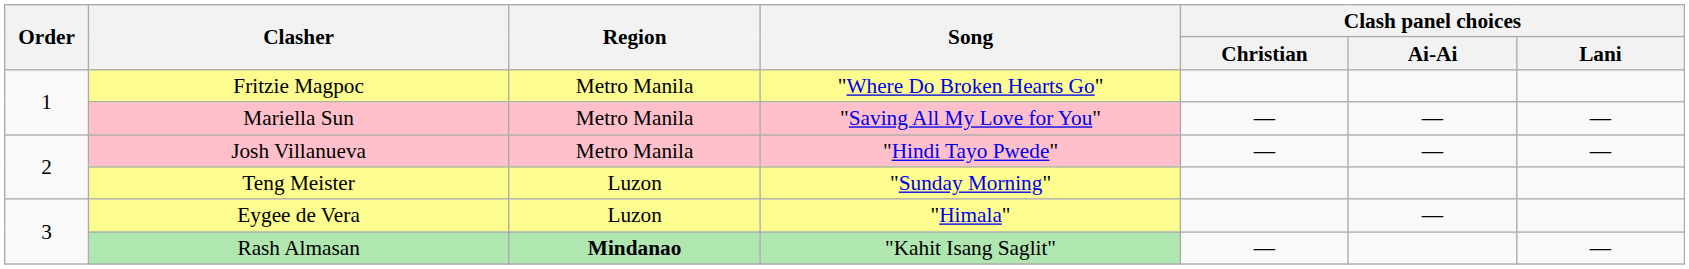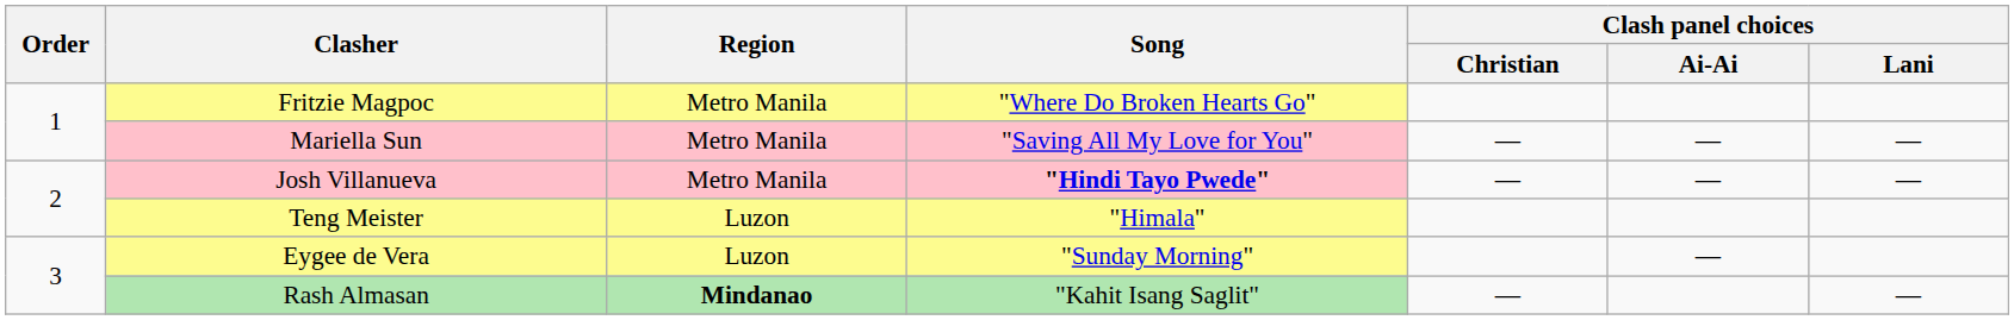 <table class="wikitable" style="text-align:center; line-height:17px; width:100%;">
 <tr>
 <th rowspan="2" width="5%">Order</th>
 <th rowspan="2" width="25%">Clasher</th>
 <th rowspan="2">Region</th>
 <th rowspan="2" width="25%">Song</th>
 <th colspan="3" width="30%">Clash panel choices</th>
 </tr>
 <tr>
 <th width="10%">Christian</th>
 <th width="10%">Ai-Ai</th>
 <th width="10%">Lani</th>
 </tr>
 <tr>
 <td rowspan="2">1</td>
 <td style="background:#fdfc8f;">Fritzie Magpoc</td>
 <td style="background:#fdfc8f;">Metro Manila</td>
 <td style="background:#fdfc8f;">"<a href='#'>Where Do Broken Hearts Go</a>"</td>
 <td><strong></strong></td>
 <td><strong></strong></td>
 <td><strong></strong></td>
 </tr>
 <tr>
 <td style="background:pink;">Mariella Sun</td>
 <td style="background:pink;">Metro Manila</td>
 <td style="background:pink;">"<a href='#'>Saving All My Love for You</a>"</td>
 <td>—</td>
 <td>—</td>
 <td>—</td>
 </tr>
 <tr>
 <td rowspan="2">2</td>
 <td style="background:pink;">Josh Villanueva</td>
 <td style="background:pink;">Metro Manila</td>
-<td style="background:pink;">"<a href='#'>Hindi Tayo Pwede</a>"</td>
+<td style="background:pink;"><strong>"<a href='#'>Hindi Tayo Pwede</a>"</strong></td>
 <td>—</td>
 <td>—</td>
 <td>—</td>
 </tr>
 <tr>
 <td style="background:#fdfc8f;">Teng Meister</td>
 <td style="background:#fdfc8f;">Luzon</td>
-<td style="background:#fdfc8f;">"<a href='#'>Sunday Morning</a>"</td>
+<td style="background:#fdfc8f;">"<a href='#'>Himala</a>"</td>
 <td><strong></strong></td>
 <td><strong></strong></td>
 <td><strong></strong></td>
 </tr>
 <tr>
 <td rowspan="2">3</td>
 <td style="background:#fdfc8f;">Eygee de Vera</td>
 <td style="background:#fdfc8f;">Luzon</td>
-<td style="background:#fdfc8f;">"<a href='#'>Himala</a>"</td>
+<td style="background:#fdfc8f;">"<a href='#'>Sunday Morning</a>"</td>
 <td><strong></strong></td>
 <td>—</td>
 <td><strong></strong></td>
 </tr>
 <tr>
 <td style="background:#b0e6b0;">Rash Almasan</td>
 <td style="background:#b0e6b0;"><strong>Mindanao</strong></td>
 <td style="background:#b0e6b0;">"Kahit Isang Saglit"</td>
 <td>—</td>
 <td><strong></strong></td>
 <td>—</td>
 </tr>
 </table>
